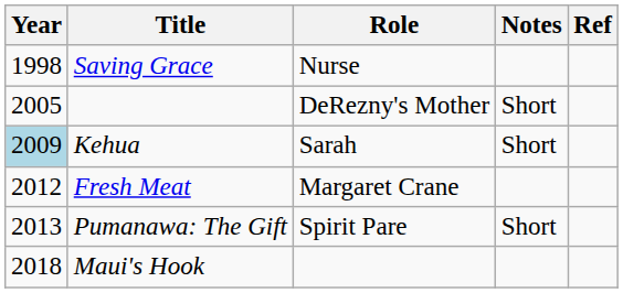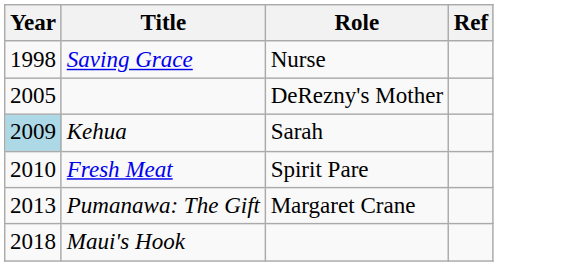 <table class="wikitable sortable">
 <tr>
 <th>Year</th>
 <th>Title</th>
 <th>Role</th>
-<th class="unsortable">Notes</th>
 <th>Ref</th>
 </tr>
 <tr>
 <td>1998</td>
 <td><em><a href='#'>Saving Grace</a></em></td>
 <td>Nurse</td>
 <td></td>
-<td></td>
 </tr>
 <tr>
 <td>2005</td>
 <td><em></em></td>
 <td>DeRezny's Mother</td>
-<td>Short</td>
 <td></td>
 </tr>
 <tr>
 <td style="background: lightblue;">2009</td>
 <td><em>Kehua</em></td>
 <td>Sarah</td>
-<td>Short</td>
 <td></td>
 </tr>
 <tr>
-<td>2012</td>
+<td>2010</td>
 <td><em><a href='#'>Fresh Meat</a></em></td>
-<td>Margaret Crane</td>
-<td></td>
+<td>Spirit Pare</td>
 <td></td>
 </tr>
 <tr>
 <td>2013</td>
 <td><em>Pumanawa: The Gift</em></td>
-<td>Spirit Pare</td>
-<td>Short</td>
+<td>Margaret Crane</td>
 <td></td>
 </tr>
 <tr>
 <td>2018</td>
 <td><em>Maui's Hook</em></td>
 <td></td>
 <td></td>
-<td></td>
 </tr>
 </table>
